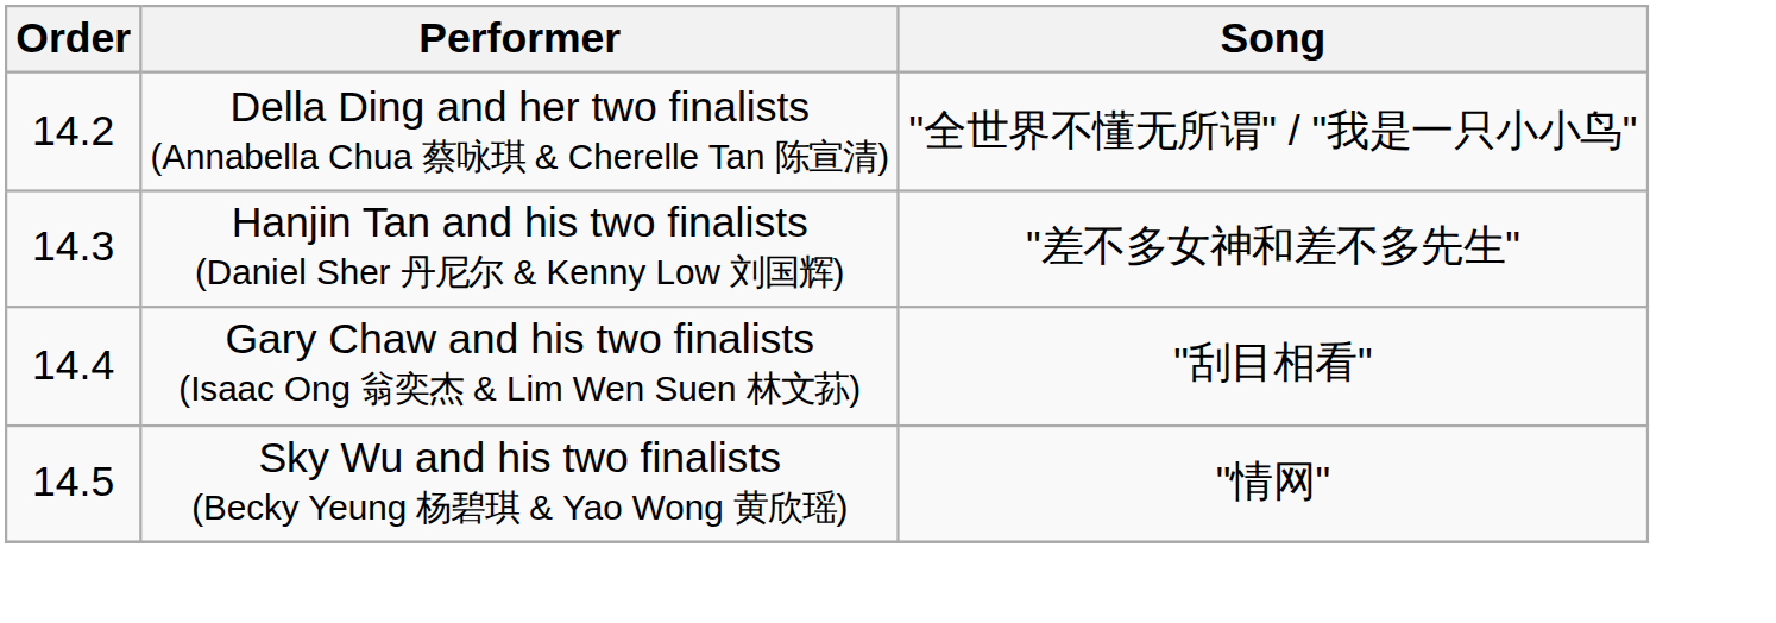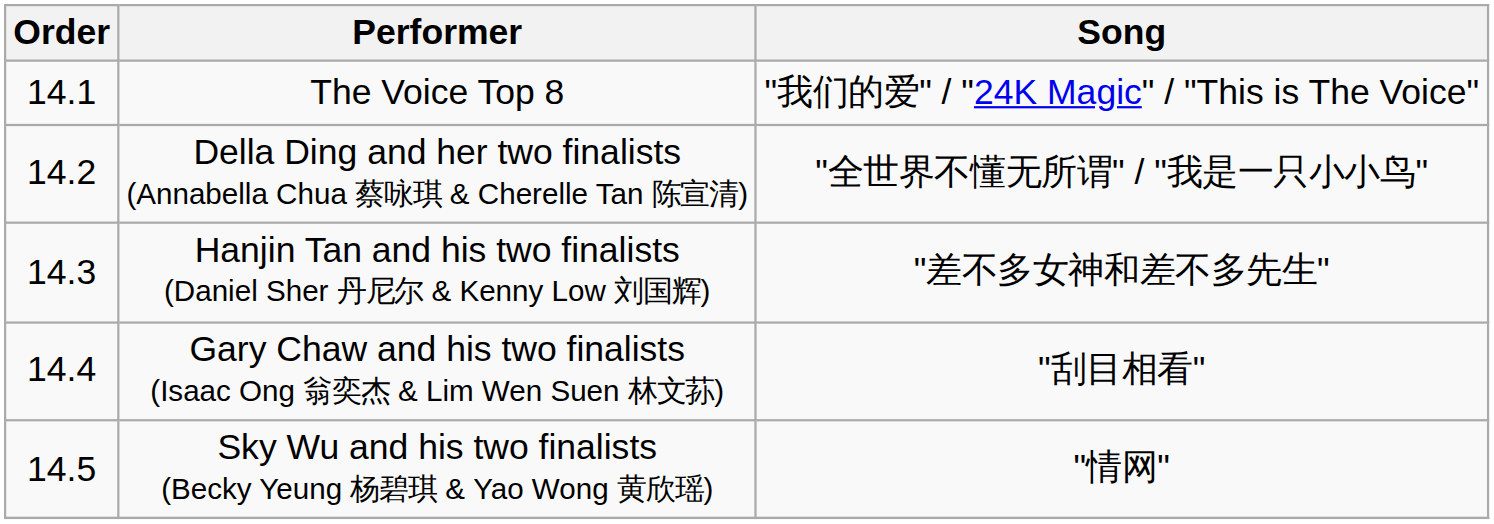 <table class="wikitable" style="text-align:center;">
 <tr>
 <th>Order</th>
 <th>Performer</th>
 <th>Song</th>
+</tr>
+<tr>
+<td>14.1</td>
+<td>The Voice Top 8</td>
+<td>"我们的爱" / "<a href='#'>24K Magic</a>" / "This is The Voice"</td>
 </tr>
 <tr>
 <td>14.2</td>
 <td>Della Ding and her two finalists<br><small>(Annabella Chua 蔡咏琪 & Cherelle Tan 陈宣清)</small></td>
 <td>"全世界不懂无所谓" / "我是一只小小鸟"</td>
 </tr>
 <tr>
 <td>14.3</td>
 <td>Hanjin Tan and his two finalists<br><small>(Daniel Sher 丹尼尔 & Kenny Low 刘国辉)</small></td>
 <td>"差不多女神和差不多先生"</td>
 </tr>
 <tr>
 <td>14.4</td>
 <td>Gary Chaw and his two finalists<br><small>(Isaac Ong 翁奕杰 & Lim Wen Suen 林文荪)</small></td>
 <td>"刮目相看"</td>
 </tr>
 <tr>
 <td>14.5</td>
 <td>Sky Wu and his two finalists<br><small>(Becky Yeung 杨碧琪 & Yao Wong 黄欣瑶)</small></td>
 <td>"情网"</td>
 </tr>
 <tr>
 </tr>
 </table>
